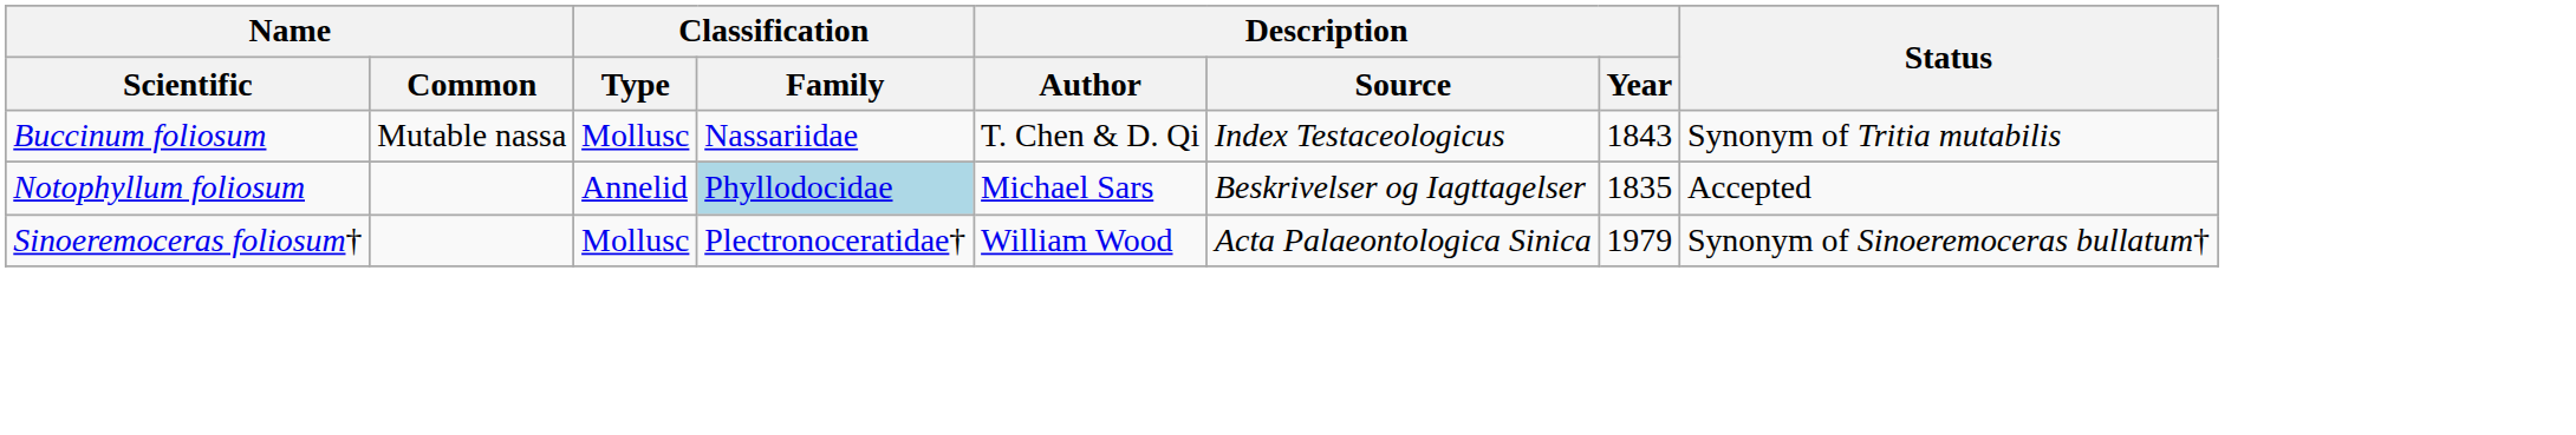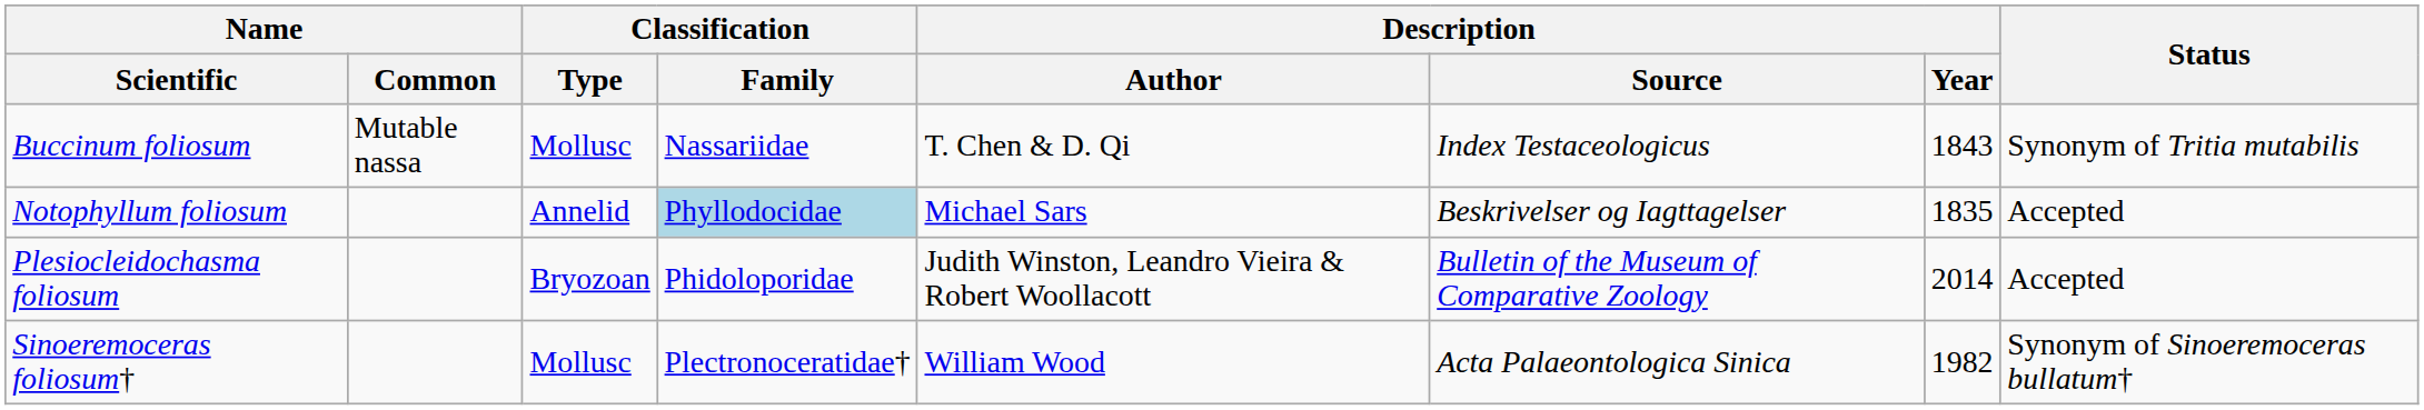 <table class="wikitable sortable">
 <tr>
 <th scope="col" colspan="2">Name</th>
 <th scope="col" colspan="2">Classification</th>
 <th scope="col" colspan="3">Description</th>
 <th scope="col" rowspan="2">Status</th>
 </tr>
 <tr>
 <th>Scientific</th>
 <th>Common</th>
 <th>Type</th>
 <th>Family</th>
 <th>Author</th>
 <th>Source</th>
 <th>Year</th>
 </tr>
 <tr>
 <td><em><a href='#'>Buccinum foliosum</a></em></td>
 <td>Mutable nassa</td>
 <td><a href='#'>Mollusc</a></td>
 <td><a href='#'>Nassariidae</a></td>
 <td>T. Chen & D. Qi</td>
 <td><em>Index Testaceologicus</em></td>
 <td>1843</td>
 <td>Synonym of <em>Tritia mutabilis</em></td>
 </tr>
 <tr>
 <td><em><a href='#'>Notophyllum foliosum</a></em></td>
 <td></td>
 <td><a href='#'>Annelid</a></td>
 <td style="background: lightblue;"><a href='#'>Phyllodocidae</a></td>
 <td><a href='#'>Michael Sars</a></td>
 <td><em>Beskrivelser og Iagttagelser</em></td>
 <td>1835</td>
 <td>Accepted</td>
 </tr>
 <tr>
+<td><em><a href='#'>Plesiocleidochasma foliosum</a></em></td>
+<td></td>
+<td><a href='#'>Bryozoan</a></td>
+<td><a href='#'>Phidoloporidae</a></td>
+<td>Judith Winston, Leandro Vieira & Robert Woollacott</td>
+<td><em><a href='#'>Bulletin of the Museum of Comparative Zoology</a></em></td>
+<td>2014</td>
+<td>Accepted</td>
+</tr>
+<tr>
 <td><em><a href='#'>Sinoeremoceras foliosum</a></em>†</td>
 <td></td>
 <td><a href='#'>Mollusc</a></td>
 <td><a href='#'>Plectronoceratidae</a>†</td>
 <td><a href='#'>William Wood</a></td>
 <td><em>Acta Palaeontologica Sinica</em></td>
-<td>1979</td>
+<td>1982</td>
 <td>Synonym of <em>Sinoeremoceras bullatum</em>†</td>
 </tr>
 </table>
